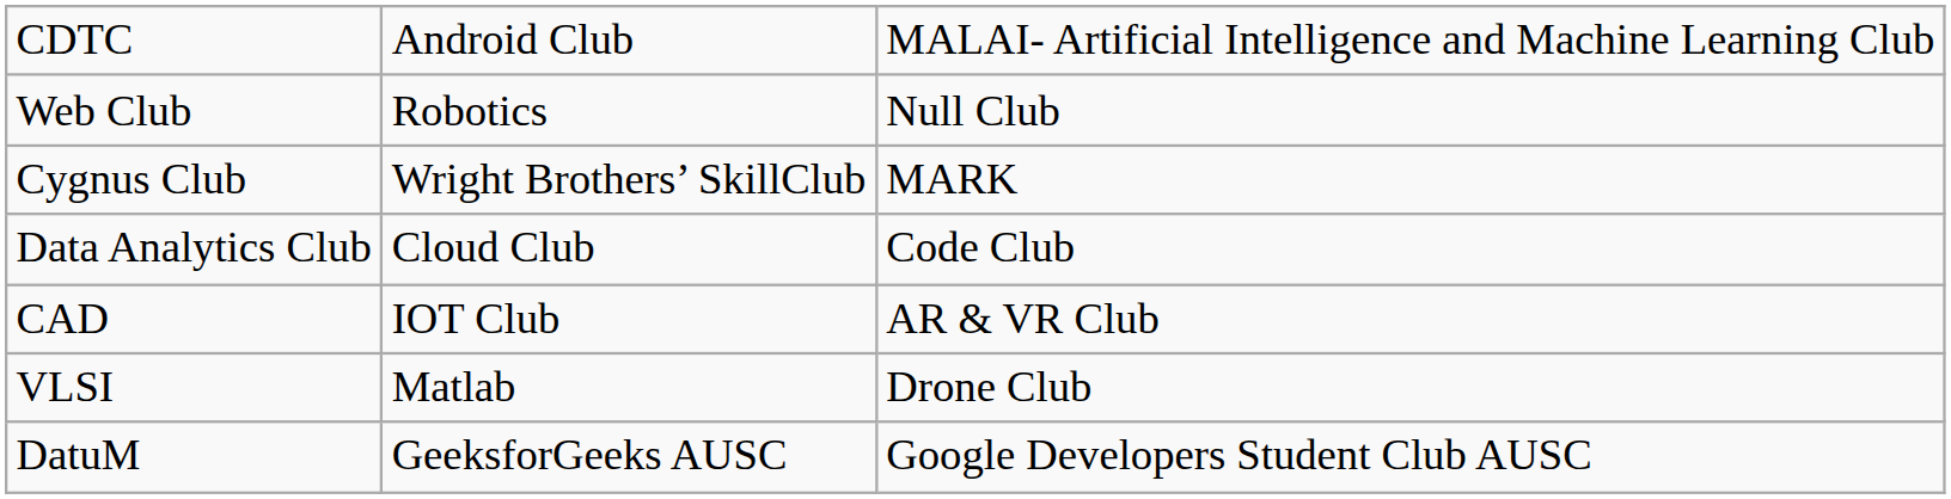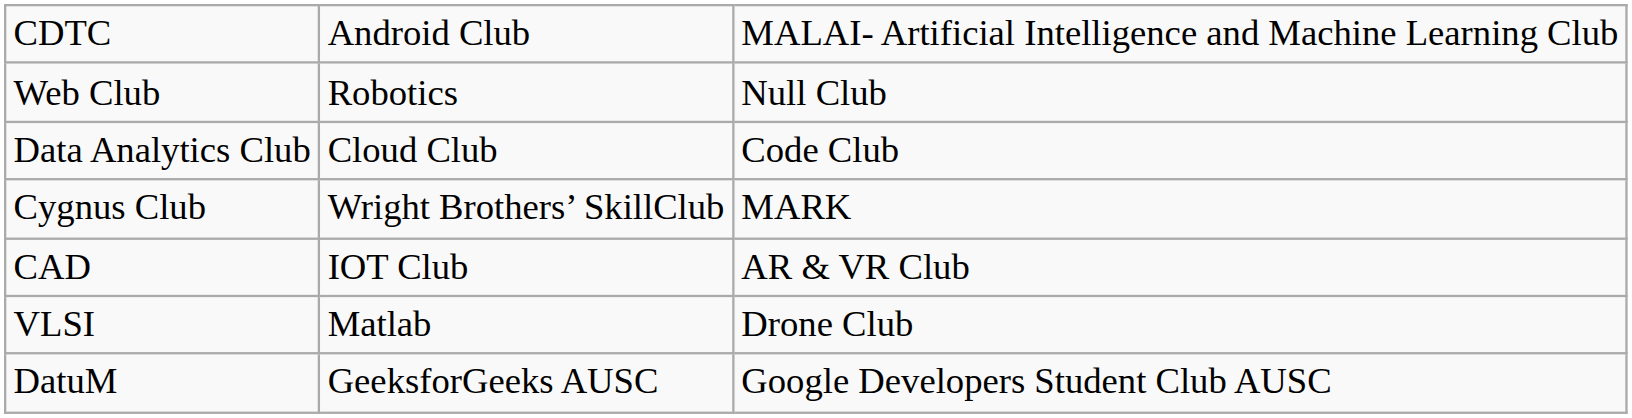 <table class="wikitable">
 <tr>
 <td>CDTC</td>
 <td>Android Club</td>
 <td>MALAI- Artificial Intelligence and Machine Learning Club</td>
 </tr>
 <tr>
 <td>Web Club</td>
 <td>Robotics</td>
 <td>Null Club</td>
 </tr>
 <tr>
+<td>Data Analytics Club</td>
+<td>Cloud Club</td>
+<td>Code Club</td>
+</tr>
+<tr>
 <td>Cygnus Club</td>
 <td>Wright Brothers’ SkillClub</td>
 <td>MARK</td>
-</tr>
-<tr>
-<td>Data Analytics Club</td>
-<td>Cloud Club</td>
-<td>Code Club</td>
 </tr>
 <tr>
 <td>CAD</td>
 <td>IOT Club</td>
 <td>AR & VR Club</td>
 </tr>
 <tr>
 <td>VLSI</td>
 <td>Matlab</td>
 <td>Drone Club</td>
 </tr>
 <tr>
 <td>DatuM</td>
 <td>GeeksforGeeks AUSC</td>
 <td>Google Developers Student Club AUSC</td>
 </tr>
 </table>
